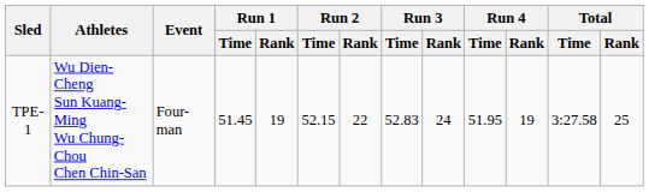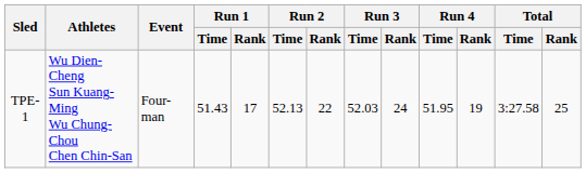 <table class="wikitable"  border="1" style="font-size:90%">
 <tr>
 <th rowspan="2">Sled</th>
 <th rowspan="2">Athletes</th>
 <th rowspan="2">Event</th>
 <th colspan="2">Run 1</th>
 <th colspan="2">Run 2</th>
 <th colspan="2">Run 3</th>
 <th colspan="2">Run 4</th>
 <th colspan="2">Total</th>
 </tr>
 <tr>
 <th>Time</th>
 <th>Rank</th>
 <th>Time</th>
 <th>Rank</th>
 <th>Time</th>
 <th>Rank</th>
 <th>Time</th>
 <th>Rank</th>
 <th>Time</th>
 <th>Rank</th>
 </tr>
 <tr>
 <td align="center">TPE-1</td>
 <td><a href='#'>Wu Dien-Cheng</a><br><a href='#'>Sun Kuang-Ming</a><br><a href='#'>Wu Chung-Chou</a><br><a href='#'>Chen Chin-San</a></td>
 <td>Four-man</td>
-<td align="center">51.45</td>
-<td align="center">19</td>
-<td align="center">52.15</td>
+<td align="center">51.43</td>
+<td align="center">17</td>
+<td align="center">52.13</td>
 <td align="center">22</td>
-<td align="center">52.83</td>
+<td align="center">52.03</td>
 <td align="center">24</td>
 <td align="center">51.95</td>
 <td align="center">19</td>
 <td align="center">3:27.58</td>
 <td align="center">25</td>
 </tr>
 </table>
